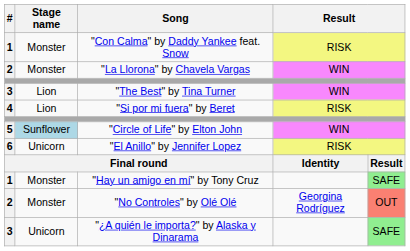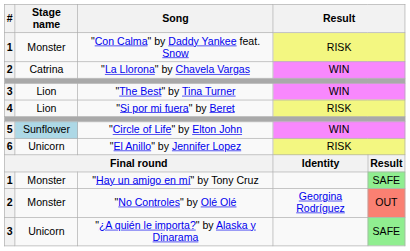 <table class="wikitable plainrowheaders" style="text-align:center">
 <tr>
 <th>#</th>
 <th>Stage name</th>
 <th>Song</th>
 <th colspan=2>Result</th>
 </tr>
 <tr>
 <th>1</th>
 <td>Monster</td>
 <td>"<a href='#'>Con Calma</a>" by <a href='#'>Daddy Yankee</a> feat. <a href='#'>Snow</a></td>
 <td colspan=2 bgcolor=#F3F781>RISK</td>
 </tr>
 <tr>
 <th>2</th>
-<td>Monster</td>
+<td>Catrina</td>
 <td>"<a href='#'>La Llorona</a>" by <a href='#'>Chavela Vargas</a></td>
 <td colspan=2 bgcolor=#F888FD>WIN</td>
 </tr>
 <tr>
 <td colspan=5 style="background:darkgray"></td>
 </tr>
 <tr>
 <th>3</th>
 <td>Lion</td>
 <td>"<a href='#'>The Best</a>" by <a href='#'>Tina Turner</a></td>
 <td colspan=2 bgcolor=#F888FD>WIN</td>
 </tr>
 <tr>
 <th>4</th>
 <td>Lion</td>
 <td>"<a href='#'>Si por mi fuera</a>" by <a href='#'>Beret</a></td>
 <td colspan=2 bgcolor=#F3F781>RISK</td>
 </tr>
 <tr>
 <td colspan=5 style="background:darkgray"></td>
 </tr>
 <tr>
 <th>5</th>
 <td style="background: lightblue;">Sunflower</td>
 <td>"<a href='#'>Circle of Life</a>" by <a href='#'>Elton John</a></td>
 <td colspan=2 bgcolor=#F888FD>WIN</td>
 </tr>
 <tr>
 <th>6</th>
 <td>Unicorn</td>
 <td>"<a href='#'>El Anillo</a>" by <a href='#'>Jennifer Lopez</a></td>
 <td colspan=2 bgcolor=#F3F781>RISK</td>
 </tr>
 <tr>
 <th colspan=3>Final round</th>
 <th>Identity</th>
 <th>Result</th>
 </tr>
 <tr>
 <th>1</th>
 <td>Monster</td>
 <td>"<a href='#'>Hay un amigo en mí</a>" by Tony Cruz</td>
 <td></td>
 <td bgcolor="lightgreen">SAFE</td>
 </tr>
 <tr>
 <th>2</th>
 <td>Monster</td>
 <td>"<a href='#'>No Controles</a>" by <a href='#'>Olé Olé</a></td>
 <td><a href='#'>Georgina Rodríguez</a></td>
 <td bgcolor=salmon>OUT</td>
 </tr>
 <tr>
 <th>3</th>
 <td>Unicorn</td>
 <td>"<a href='#'>¿A quién le importa?</a>" by <a href='#'>Alaska y Dinarama</a></td>
 <td></td>
 <td bgcolor="lightgreen">SAFE</td>
 </tr>
 </table>
